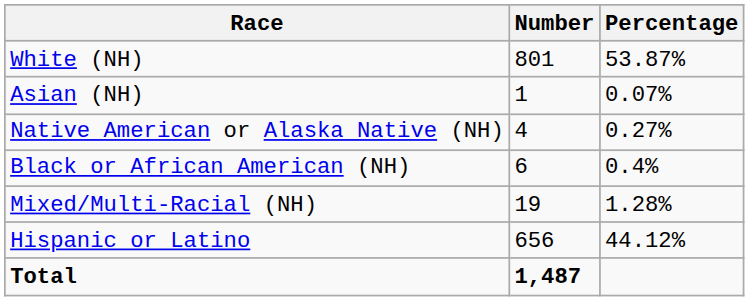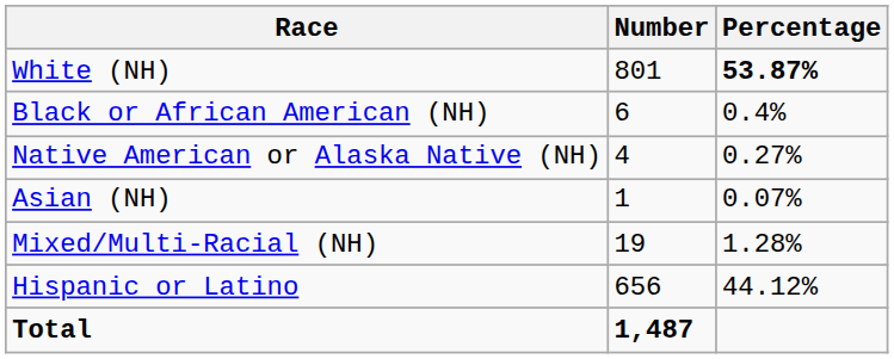 <table class="wikitable">
 <tr>
 <th>Race</th>
 <th>Number</th>
 <th>Percentage</th>
 </tr>
 <tr>
 <td><a href='#'>White</a> (NH)</td>
 <td>801</td>
-<td>53.87%</td>
+<td><strong>53.87%</strong></td>
 </tr>
 <tr>
-<td><a href='#'>Asian</a> (NH)</td>
-<td>1</td>
-<td>0.07%</td>
+<td><a href='#'>Black or African American</a> (NH)</td>
+<td>6</td>
+<td>0.4%</td>
 </tr>
 <tr>
 <td><a href='#'>Native American</a> or <a href='#'>Alaska Native</a> (NH)</td>
 <td>4</td>
 <td>0.27%</td>
 </tr>
 <tr>
-<td><a href='#'>Black or African American</a> (NH)</td>
-<td>6</td>
-<td>0.4%</td>
+<td><a href='#'>Asian</a> (NH)</td>
+<td>1</td>
+<td>0.07%</td>
 </tr>
 <tr>
 <td><a href='#'>Mixed/Multi-Racial</a> (NH)</td>
 <td>19</td>
 <td>1.28%</td>
 </tr>
 <tr>
 <td><a href='#'>Hispanic or Latino</a></td>
 <td>656</td>
 <td>44.12%</td>
 </tr>
 <tr>
 <td><strong>Total</strong></td>
 <td><strong>1,487</strong></td>
 <td></td>
 </tr>
 </table>
